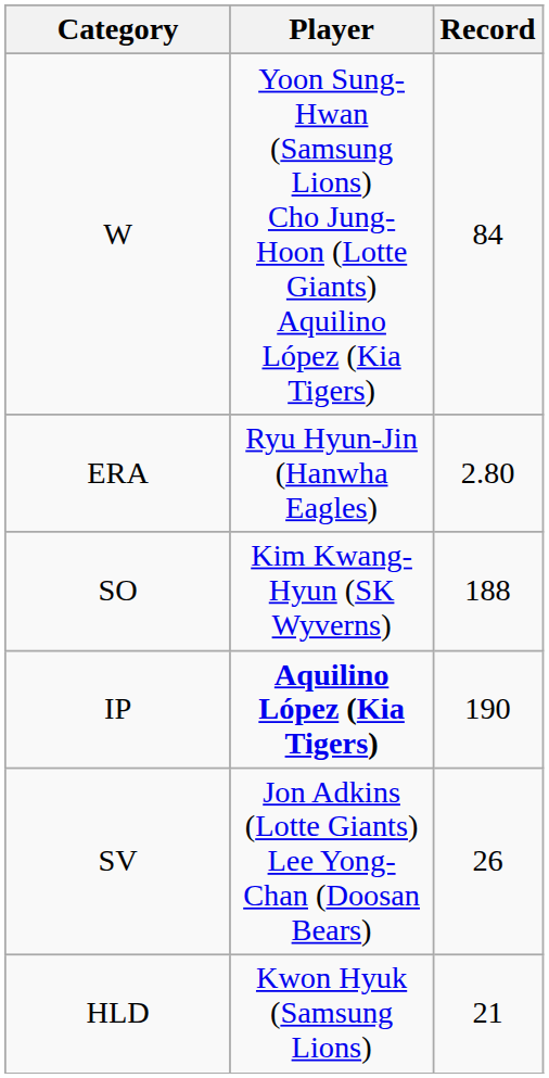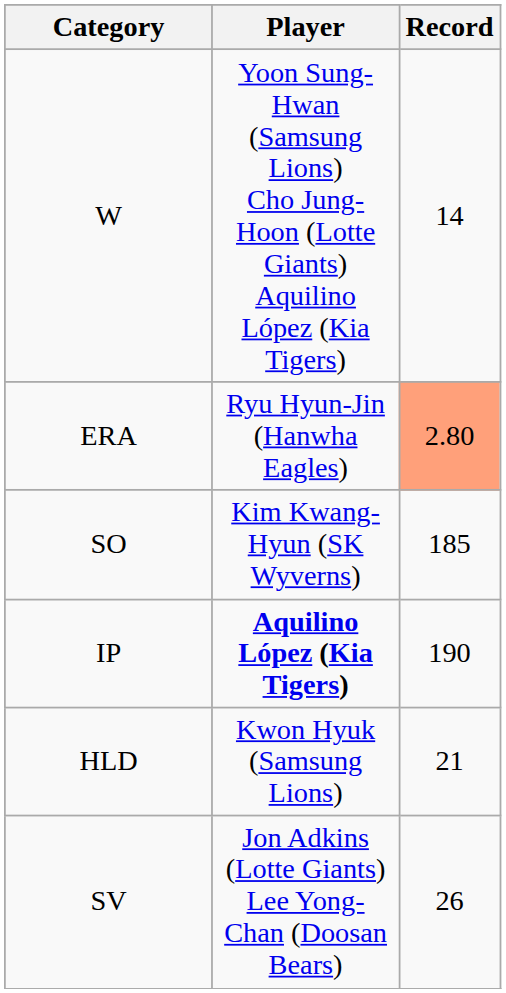 <table class="wikitable" width="45%" style="text-align:center;">
 <tr>
 <th width="45%">Category</th>
 <th width="40%">Player</th>
 <th width="15%">Record</th>
 </tr>
 <tr>
 <td>W</td>
 <td><a href='#'>Yoon Sung-Hwan</a> (<a href='#'>Samsung Lions</a>)<br> <a href='#'>Cho Jung-Hoon</a> (<a href='#'>Lotte Giants</a>)<br> <a href='#'>Aquilino López</a> (<a href='#'>Kia Tigers</a>)</td>
-<td>84</td>
+<td>14</td>
 </tr>
 <tr>
 <td>ERA</td>
 <td><a href='#'>Ryu Hyun-Jin</a> (<a href='#'>Hanwha Eagles</a>)</td>
-<td>2.80</td>
+<td style="background: lightsalmon;">2.80</td>
 </tr>
 <tr>
 <td>SO</td>
 <td><a href='#'>Kim Kwang-Hyun</a> (<a href='#'>SK Wyverns</a>)</td>
-<td>188</td>
+<td>185</td>
 </tr>
 <tr>
 <td>IP</td>
 <td><strong><a href='#'>Aquilino López</a> (<a href='#'>Kia Tigers</a>)</strong></td>
 <td>190</td>
 </tr>
 <tr>
+<td>HLD</td>
+<td><a href='#'>Kwon Hyuk</a> (<a href='#'>Samsung Lions</a>)</td>
+<td>21</td>
+</tr>
+<tr>
 <td>SV</td>
 <td><a href='#'>Jon Adkins</a> (<a href='#'>Lotte Giants</a>) <br> <a href='#'>Lee Yong-Chan</a> (<a href='#'>Doosan Bears</a>)</td>
 <td>26</td>
 </tr>
 <tr>
-<td>HLD</td>
-<td><a href='#'>Kwon Hyuk</a> (<a href='#'>Samsung Lions</a>)</td>
-<td>21</td>
-</tr>
-<tr>
 </tr>
 </table>
